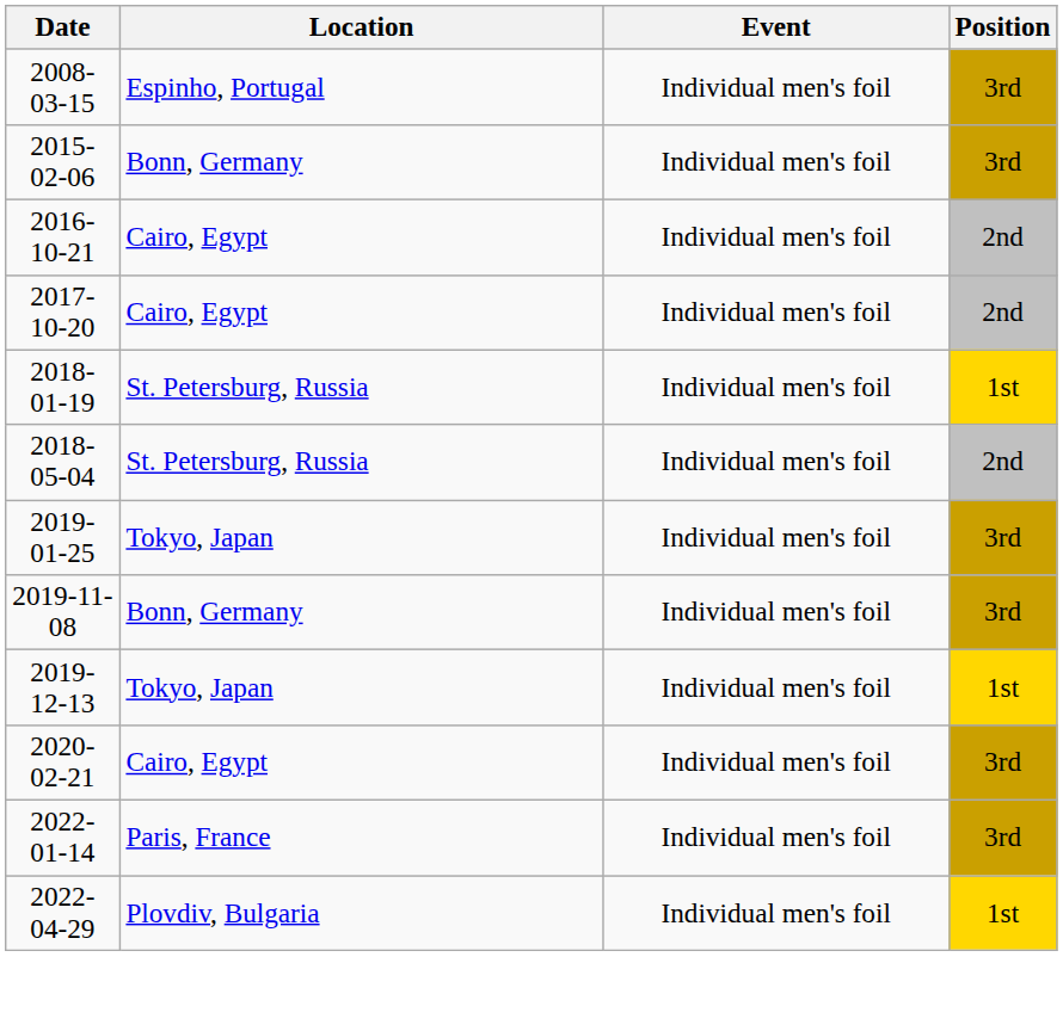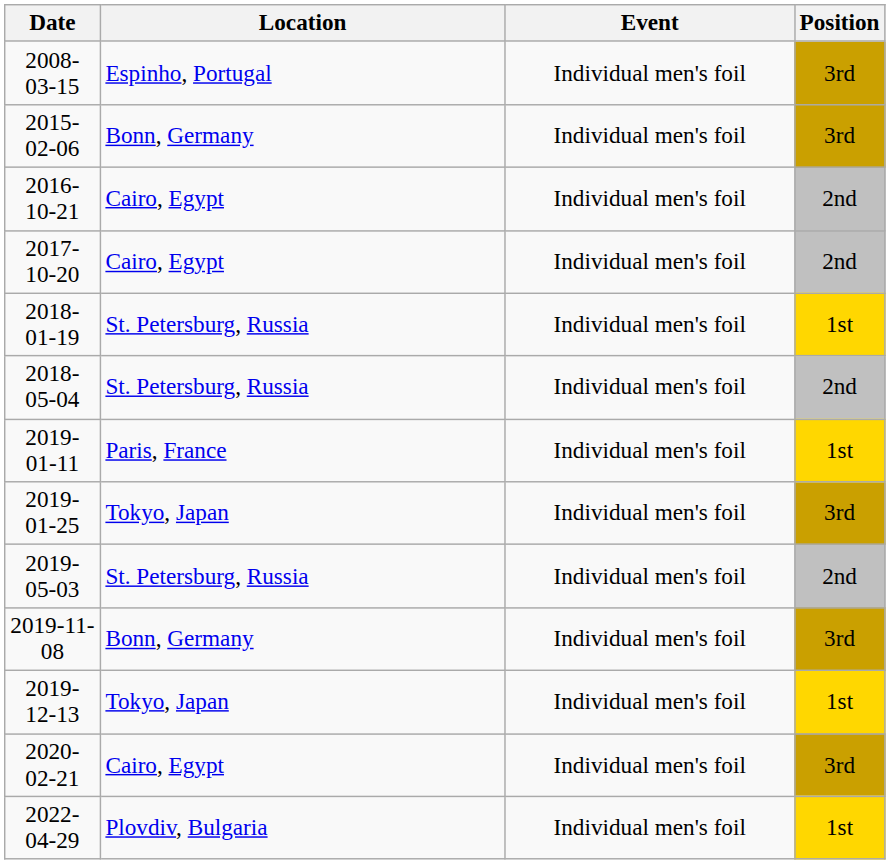 <table class="wikitable" style="text-align:center;">
 <tr>
 <th>Date</th>
 <th style="width:17em">Location</th>
 <th style="width:12em">Event</th>
 <th>Position</th>
 </tr>
 <tr>
 <td>2008-03-15</td>
 <td rowspan="1" align="left"> <a href='#'>Espinho</a>, <a href='#'>Portugal</a></td>
 <td>Individual men's foil</td>
 <td bgcolor="caramel">3rd</td>
 </tr>
 <tr>
 <td>2015-02-06</td>
 <td rowspan="1" align="left"> <a href='#'>Bonn</a>, <a href='#'>Germany</a></td>
 <td>Individual men's foil</td>
 <td bgcolor="caramel">3rd</td>
 </tr>
 <tr>
 <td>2016-10-21</td>
 <td rowspan="1" align="left"> <a href='#'>Cairo</a>, <a href='#'>Egypt</a></td>
 <td>Individual men's foil</td>
 <td bgcolor="silver">2nd</td>
 </tr>
 <tr>
 <td>2017-10-20</td>
 <td rowspan="1" align="left"> <a href='#'>Cairo</a>, <a href='#'>Egypt</a></td>
 <td>Individual men's foil</td>
 <td bgcolor="silver">2nd</td>
 </tr>
 <tr>
 <td>2018-01-19</td>
 <td rowspan="1" align="left"> <a href='#'>St. Petersburg</a>, <a href='#'>Russia</a></td>
 <td>Individual men's foil</td>
 <td bgcolor="gold">1st</td>
 </tr>
 <tr>
 <td>2018-05-04</td>
 <td rowspan="1" align="left"> <a href='#'>St. Petersburg</a>, <a href='#'>Russia</a></td>
 <td>Individual men's foil</td>
 <td bgcolor="silver">2nd</td>
 </tr>
 <tr>
+<td>2019-01-11</td>
+<td rowspan="1" align="left"> <a href='#'>Paris</a>, <a href='#'>France</a></td>
+<td>Individual men's foil</td>
+<td bgcolor="gold">1st</td>
+</tr>
+<tr>
 <td rowspan="1">2019-01-25</td>
 <td rowspan="1" align="left"> <a href='#'>Tokyo</a>, <a href='#'>Japan</a></td>
 <td>Individual men's foil</td>
 <td bgcolor="caramel">3rd</td>
+</tr>
+<tr>
+<td>2019-05-03</td>
+<td rowspan="1" align="left"> <a href='#'>St. Petersburg</a>, <a href='#'>Russia</a></td>
+<td>Individual men's foil</td>
+<td bgcolor="silver">2nd</td>
 </tr>
 <tr>
 <td>2019-11-08</td>
 <td rowspan="1" align="left"> <a href='#'>Bonn</a>, <a href='#'>Germany</a></td>
 <td>Individual men's foil</td>
 <td bgcolor="caramel">3rd</td>
 </tr>
 <tr>
 <td>2019-12-13</td>
 <td rowspan="1" align="left"> <a href='#'>Tokyo</a>, <a href='#'>Japan</a></td>
 <td>Individual men's foil</td>
 <td bgcolor="gold">1st</td>
 </tr>
 <tr>
 <td>2020-02-21</td>
 <td rowspan="1" align="left"> <a href='#'>Cairo</a>, <a href='#'>Egypt</a></td>
 <td>Individual men's foil</td>
 <td bgcolor="caramel">3rd</td>
 </tr>
 <tr>
-<td>2022-01-14</td>
-<td rowspan="1" align="left"> <a href='#'>Paris</a>, <a href='#'>France</a></td>
-<td>Individual men's foil</td>
-<td bgcolor="caramel">3rd</td>
-</tr>
-<tr>
 <td>2022-04-29</td>
 <td rowspan="1" align="left"> <a href='#'>Plovdiv</a>, <a href='#'>Bulgaria</a></td>
 <td>Individual men's foil</td>
 <td bgcolor="gold">1st</td>
 </tr>
 </table>
